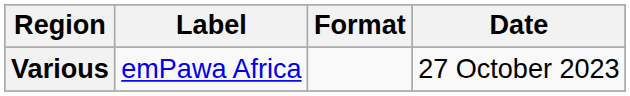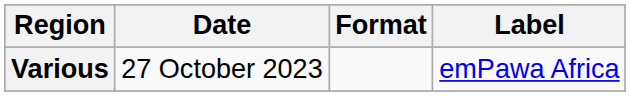 <table class="wikitable plainrowheaders">
 <tr>
 <th scope="col">Region</th>
+<th scope="col">Date</th>
+<th scope="col">Format</th>
 <th scope="col">Label</th>
-<th scope="col">Format</th>
-<th scope="col">Date</th>
 </tr>
 <tr>
 <th scope="row">Various</th>
+<td>27 October 2023</td>
+<td></td>
 <td><a href='#'>emPawa Africa</a></td>
-<td></td>
-<td>27 October 2023</td>
 </tr>
 </table>
